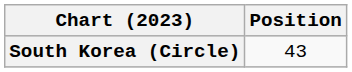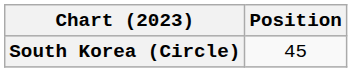 <table class="wikitable plainrowheaders" style="text-align:center">
 <tr>
 <th scope="col">Chart (2023)</th>
 <th scope="col">Position</th>
 </tr>
 <tr>
 <th scope="row">South Korea (Circle)</th>
-<td>43</td>
+<td>45</td>
 </tr>
 </table>
